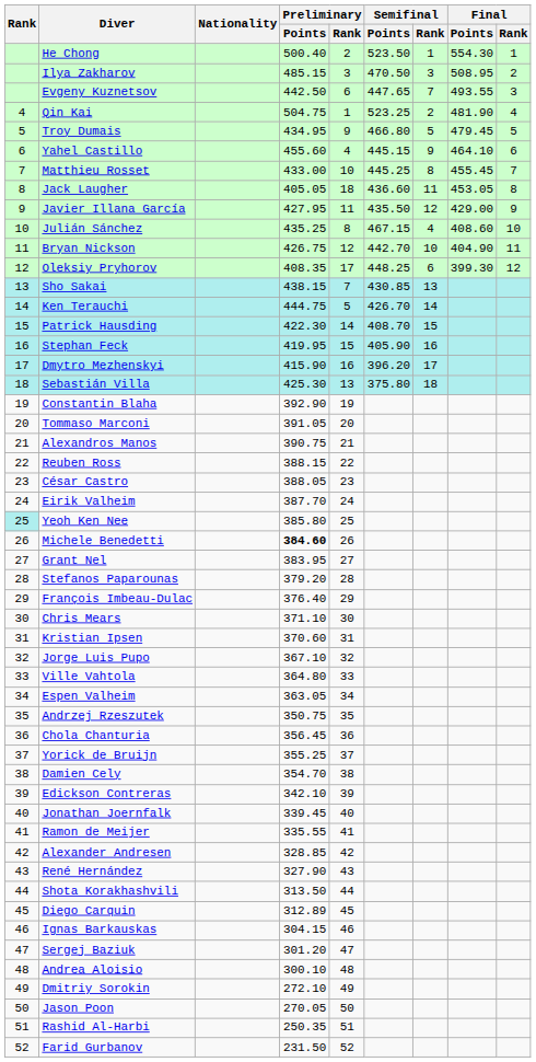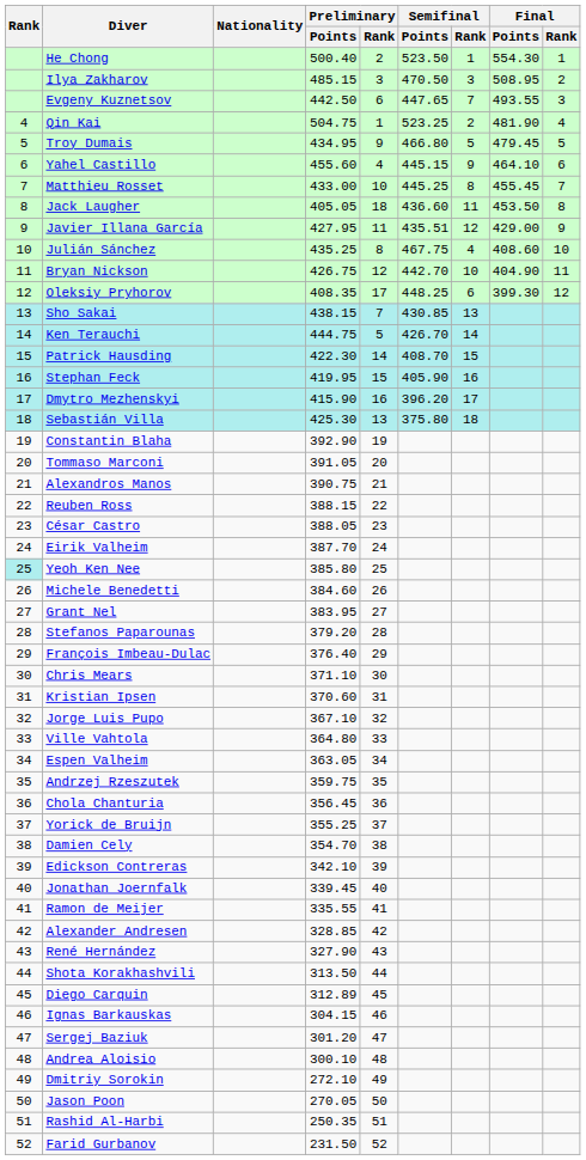 <table class="wikitable" style="text-align:center">
 <tr>
 <th rowspan="2">Rank</th>
 <th rowspan="2">Diver</th>
 <th rowspan="2">Nationality</th>
 <th colspan="2">Preliminary</th>
 <th colspan="2">Semifinal</th>
 <th colspan="2">Final</th>
 </tr>
 <tr>
 <th>Points</th>
 <th>Rank</th>
 <th>Points</th>
 <th>Rank</th>
 <th>Points</th>
 <th>Rank</th>
 </tr>
 <tr bgcolor=ccffcc>
 <td></td>
 <td align=left><a href='#'>He Chong</a></td>
 <td align=left></td>
 <td>500.40</td>
 <td>2</td>
 <td>523.50</td>
 <td>1</td>
 <td>554.30</td>
 <td>1</td>
 </tr>
 <tr bgcolor=ccffcc>
 <td></td>
 <td align=left><a href='#'>Ilya Zakharov</a></td>
 <td align=left></td>
 <td>485.15</td>
 <td>3</td>
 <td>470.50</td>
 <td>3</td>
 <td>508.95</td>
 <td>2</td>
 </tr>
 <tr bgcolor=ccffcc>
 <td></td>
 <td align=left><a href='#'>Evgeny Kuznetsov</a></td>
 <td align=left></td>
 <td>442.50</td>
 <td>6</td>
 <td>447.65</td>
 <td>7</td>
 <td>493.55</td>
 <td>3</td>
 </tr>
 <tr bgcolor=ccffcc>
 <td>4</td>
 <td align=left><a href='#'>Qin Kai</a></td>
 <td align=left></td>
 <td>504.75</td>
 <td>1</td>
 <td>523.25</td>
 <td>2</td>
 <td>481.90</td>
 <td>4</td>
 </tr>
 <tr bgcolor=ccffcc>
 <td>5</td>
 <td align=left><a href='#'>Troy Dumais</a></td>
 <td align=left></td>
 <td>434.95</td>
 <td>9</td>
 <td>466.80</td>
 <td>5</td>
 <td>479.45</td>
 <td>5</td>
 </tr>
 <tr bgcolor=ccffcc>
 <td>6</td>
 <td align=left><a href='#'>Yahel Castillo</a></td>
 <td align=left></td>
 <td>455.60</td>
 <td>4</td>
 <td>445.15</td>
 <td>9</td>
 <td>464.10</td>
 <td>6</td>
 </tr>
 <tr bgcolor=ccffcc>
 <td>7</td>
 <td align=left><a href='#'>Matthieu Rosset</a></td>
 <td align=left></td>
 <td>433.00</td>
 <td>10</td>
 <td>445.25</td>
 <td>8</td>
 <td>455.45</td>
 <td>7</td>
 </tr>
 <tr bgcolor=ccffcc>
 <td>8</td>
 <td align=left><a href='#'>Jack Laugher</a></td>
 <td align=left></td>
 <td>405.05</td>
 <td>18</td>
 <td>436.60</td>
 <td>11</td>
-<td>453.05</td>
+<td>453.50</td>
 <td>8</td>
 </tr>
 <tr bgcolor=ccffcc>
 <td>9</td>
 <td align=left><a href='#'>Javier Illana García</a></td>
 <td align=left></td>
 <td>427.95</td>
 <td>11</td>
-<td>435.50</td>
+<td>435.51</td>
 <td>12</td>
 <td>429.00</td>
 <td>9</td>
 </tr>
 <tr bgcolor=ccffcc>
 <td>10</td>
 <td align=left><a href='#'>Julián Sánchez</a></td>
 <td align=left></td>
 <td>435.25</td>
 <td>8</td>
-<td>467.15</td>
+<td>467.75</td>
 <td>4</td>
 <td>408.60</td>
 <td>10</td>
 </tr>
 <tr bgcolor=ccffcc>
 <td>11</td>
 <td align=left><a href='#'>Bryan Nickson</a></td>
 <td align=left></td>
 <td>426.75</td>
 <td>12</td>
 <td>442.70</td>
 <td>10</td>
 <td>404.90</td>
 <td>11</td>
 </tr>
 <tr bgcolor=ccffcc>
 <td>12</td>
 <td align=left><a href='#'>Oleksiy Pryhorov</a></td>
 <td align=left></td>
 <td>408.35</td>
 <td>17</td>
 <td>448.25</td>
 <td>6</td>
 <td>399.30</td>
 <td>12</td>
 </tr>
 <tr bgcolor=afeeee>
 <td>13</td>
 <td align=left><a href='#'>Sho Sakai</a></td>
 <td align=left></td>
 <td>438.15</td>
 <td>7</td>
 <td>430.85</td>
 <td>13</td>
 <td></td>
 <td></td>
 </tr>
 <tr bgcolor=afeeee>
 <td>14</td>
 <td align=left><a href='#'>Ken Terauchi</a></td>
 <td align=left></td>
 <td>444.75</td>
 <td>5</td>
 <td>426.70</td>
 <td>14</td>
 <td></td>
 <td></td>
 </tr>
 <tr bgcolor=afeeee>
 <td>15</td>
 <td align=left><a href='#'>Patrick Hausding</a></td>
 <td align=left></td>
 <td>422.30</td>
 <td>14</td>
 <td>408.70</td>
 <td>15</td>
 <td></td>
 <td></td>
 </tr>
 <tr bgcolor=afeeee>
 <td>16</td>
 <td align=left><a href='#'>Stephan Feck</a></td>
 <td align=left></td>
 <td>419.95</td>
 <td>15</td>
 <td>405.90</td>
 <td>16</td>
 <td></td>
 <td></td>
 </tr>
 <tr bgcolor=afeeee>
 <td>17</td>
 <td align=left><a href='#'>Dmytro Mezhenskyi</a></td>
 <td align=left></td>
 <td>415.90</td>
 <td>16</td>
 <td>396.20</td>
 <td>17</td>
 <td></td>
 <td></td>
 </tr>
 <tr bgcolor=afeeee>
 <td>18</td>
 <td align=left><a href='#'>Sebastián Villa</a></td>
 <td align=left></td>
 <td>425.30</td>
 <td>13</td>
 <td>375.80</td>
 <td>18</td>
 <td></td>
 <td></td>
 </tr>
 <tr>
 <td>19</td>
 <td align=left><a href='#'>Constantin Blaha</a></td>
 <td align=left></td>
 <td>392.90</td>
 <td>19</td>
 <td></td>
 <td></td>
 <td></td>
 <td></td>
 </tr>
 <tr>
 <td>20</td>
 <td align=left><a href='#'>Tommaso Marconi</a></td>
 <td align=left></td>
 <td>391.05</td>
 <td>20</td>
 <td></td>
 <td></td>
 <td></td>
 <td></td>
 </tr>
 <tr>
 <td>21</td>
 <td align=left><a href='#'>Alexandros Manos</a></td>
 <td align=left></td>
 <td>390.75</td>
 <td>21</td>
 <td></td>
 <td></td>
 <td></td>
 <td></td>
 </tr>
 <tr>
 <td>22</td>
 <td align=left><a href='#'>Reuben Ross</a></td>
 <td align=left></td>
 <td>388.15</td>
 <td>22</td>
 <td></td>
 <td></td>
 <td></td>
 <td></td>
 </tr>
 <tr>
 <td>23</td>
 <td align=left><a href='#'>César Castro</a></td>
 <td align=left></td>
 <td>388.05</td>
 <td>23</td>
 <td></td>
 <td></td>
 <td></td>
 <td></td>
 </tr>
 <tr>
 <td>24</td>
 <td align=left><a href='#'>Eirik Valheim</a></td>
 <td align=left></td>
 <td>387.70</td>
 <td>24</td>
 <td></td>
 <td></td>
 <td></td>
 <td></td>
 </tr>
 <tr>
 <td style="background: paleturquoise;">25</td>
 <td align=left><a href='#'>Yeoh Ken Nee</a></td>
 <td align=left></td>
 <td>385.80</td>
 <td>25</td>
 <td></td>
 <td></td>
 <td></td>
 <td></td>
 </tr>
 <tr>
 <td>26</td>
 <td align=left><a href='#'>Michele Benedetti</a></td>
 <td align=left></td>
-<td><strong>384.60</strong></td>
+<td>384.60</td>
 <td>26</td>
 <td></td>
 <td></td>
 <td></td>
 <td></td>
 </tr>
 <tr>
 <td>27</td>
 <td align=left><a href='#'>Grant Nel</a></td>
 <td align=left></td>
 <td>383.95</td>
 <td>27</td>
 <td></td>
 <td></td>
 <td></td>
 <td></td>
 </tr>
 <tr>
 <td>28</td>
 <td align=left><a href='#'>Stefanos Paparounas</a></td>
 <td align=left></td>
 <td>379.20</td>
 <td>28</td>
 <td></td>
 <td></td>
 <td></td>
 <td></td>
 </tr>
 <tr>
 <td>29</td>
 <td align=left><a href='#'>François Imbeau-Dulac</a></td>
 <td align=left></td>
 <td>376.40</td>
 <td>29</td>
 <td></td>
 <td></td>
 <td></td>
 <td></td>
 </tr>
 <tr>
 <td>30</td>
 <td align=left><a href='#'>Chris Mears</a></td>
 <td align=left></td>
 <td>371.10</td>
 <td>30</td>
 <td></td>
 <td></td>
 <td></td>
 <td></td>
 </tr>
 <tr>
 <td>31</td>
 <td align=left><a href='#'>Kristian Ipsen</a></td>
 <td align=left></td>
 <td>370.60</td>
 <td>31</td>
 <td></td>
 <td></td>
 <td></td>
 <td></td>
 </tr>
 <tr>
 <td>32</td>
 <td align=left><a href='#'>Jorge Luis Pupo</a></td>
 <td align=left></td>
 <td>367.10</td>
 <td>32</td>
 <td></td>
 <td></td>
 <td></td>
 <td></td>
 </tr>
 <tr>
 <td>33</td>
 <td align=left><a href='#'>Ville Vahtola</a></td>
 <td align=left></td>
 <td>364.80</td>
 <td>33</td>
 <td></td>
 <td></td>
 <td></td>
 <td></td>
 </tr>
 <tr>
 <td>34</td>
 <td align=left><a href='#'>Espen Valheim</a></td>
 <td align=left></td>
 <td>363.05</td>
 <td>34</td>
 <td></td>
 <td></td>
 <td></td>
 <td></td>
 </tr>
 <tr>
 <td>35</td>
 <td align=left><a href='#'>Andrzej Rzeszutek</a></td>
 <td align=left></td>
-<td>350.75</td>
+<td>359.75</td>
 <td>35</td>
 <td></td>
 <td></td>
 <td></td>
 <td></td>
 </tr>
 <tr>
 <td>36</td>
 <td align=left><a href='#'>Chola Chanturia</a></td>
 <td align=left></td>
 <td>356.45</td>
 <td>36</td>
 <td></td>
 <td></td>
 <td></td>
 <td></td>
 </tr>
 <tr>
 <td>37</td>
 <td align=left><a href='#'>Yorick de Bruijn</a></td>
 <td align=left></td>
 <td>355.25</td>
 <td>37</td>
 <td></td>
 <td></td>
 <td></td>
 <td></td>
 </tr>
 <tr>
 <td>38</td>
 <td align=left><a href='#'>Damien Cely</a></td>
 <td align=left></td>
 <td>354.70</td>
 <td>38</td>
 <td></td>
 <td></td>
 <td></td>
 <td></td>
 </tr>
 <tr>
 <td>39</td>
 <td align=left><a href='#'>Edickson Contreras</a></td>
 <td align=left></td>
 <td>342.10</td>
 <td>39</td>
 <td></td>
 <td></td>
 <td></td>
 <td></td>
 </tr>
 <tr>
 <td>40</td>
 <td align=left><a href='#'>Jonathan Joernfalk</a></td>
 <td align=left></td>
 <td>339.45</td>
 <td>40</td>
 <td></td>
 <td></td>
 <td></td>
 <td></td>
 </tr>
 <tr>
 <td>41</td>
 <td align=left><a href='#'>Ramon de Meijer</a></td>
 <td align=left></td>
 <td>335.55</td>
 <td>41</td>
 <td></td>
 <td></td>
 <td></td>
 <td></td>
 </tr>
 <tr>
 <td>42</td>
 <td align=left><a href='#'>Alexander Andresen</a></td>
 <td align=left></td>
 <td>328.85</td>
 <td>42</td>
 <td></td>
 <td></td>
 <td></td>
 <td></td>
 </tr>
 <tr>
 <td>43</td>
 <td align=left><a href='#'>René Hernández</a></td>
 <td align=left></td>
 <td>327.90</td>
 <td>43</td>
 <td></td>
 <td></td>
 <td></td>
 <td></td>
 </tr>
 <tr>
 <td>44</td>
 <td align=left><a href='#'>Shota Korakhashvili</a></td>
 <td align=left></td>
 <td>313.50</td>
 <td>44</td>
 <td></td>
 <td></td>
 <td></td>
 <td></td>
 </tr>
 <tr>
 <td>45</td>
 <td align=left><a href='#'>Diego Carquin</a></td>
 <td align=left></td>
 <td>312.89</td>
 <td>45</td>
 <td></td>
 <td></td>
 <td></td>
 <td></td>
 </tr>
 <tr>
 <td>46</td>
 <td align=left><a href='#'>Ignas Barkauskas</a></td>
 <td align=left></td>
 <td>304.15</td>
 <td>46</td>
 <td></td>
 <td></td>
 <td></td>
 <td></td>
 </tr>
 <tr>
 <td>47</td>
 <td align=left><a href='#'>Sergej Baziuk</a></td>
 <td align=left></td>
 <td>301.20</td>
 <td>47</td>
 <td></td>
 <td></td>
 <td></td>
 <td></td>
 </tr>
 <tr>
 <td>48</td>
 <td align=left><a href='#'>Andrea Aloisio</a></td>
 <td align=left></td>
 <td>300.10</td>
 <td>48</td>
 <td></td>
 <td></td>
 <td></td>
 <td></td>
 </tr>
 <tr>
 <td>49</td>
 <td align=left><a href='#'>Dmitriy Sorokin</a></td>
 <td align=left></td>
 <td>272.10</td>
 <td>49</td>
 <td></td>
 <td></td>
 <td></td>
 <td></td>
 </tr>
 <tr>
 <td>50</td>
 <td align=left><a href='#'>Jason Poon</a></td>
 <td align=left></td>
 <td>270.05</td>
 <td>50</td>
 <td></td>
 <td></td>
 <td></td>
 <td></td>
 </tr>
 <tr>
 <td>51</td>
 <td align=left><a href='#'>Rashid Al-Harbi</a></td>
 <td align=left></td>
 <td>250.35</td>
 <td>51</td>
 <td></td>
 <td></td>
 <td></td>
 <td></td>
 </tr>
 <tr>
 <td>52</td>
 <td align=left><a href='#'>Farid Gurbanov</a></td>
 <td align=left></td>
 <td>231.50</td>
 <td>52</td>
 <td></td>
 <td></td>
 <td></td>
 <td></td>
 </tr>
 </table>
